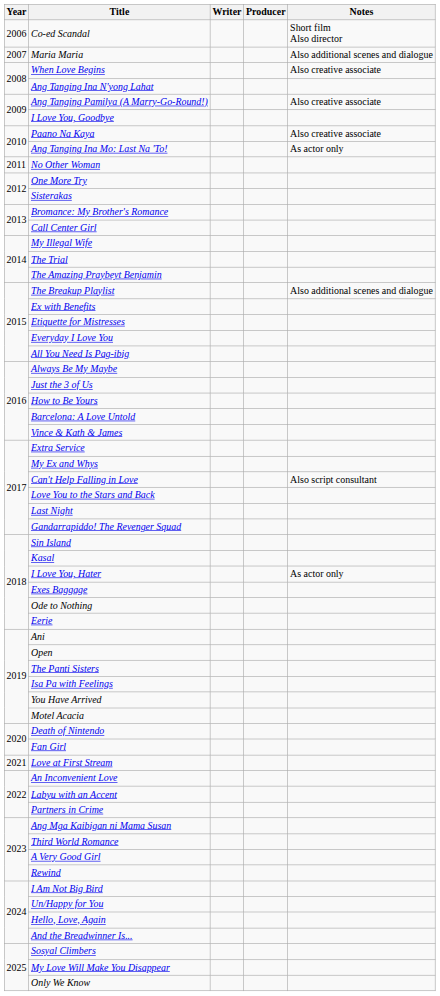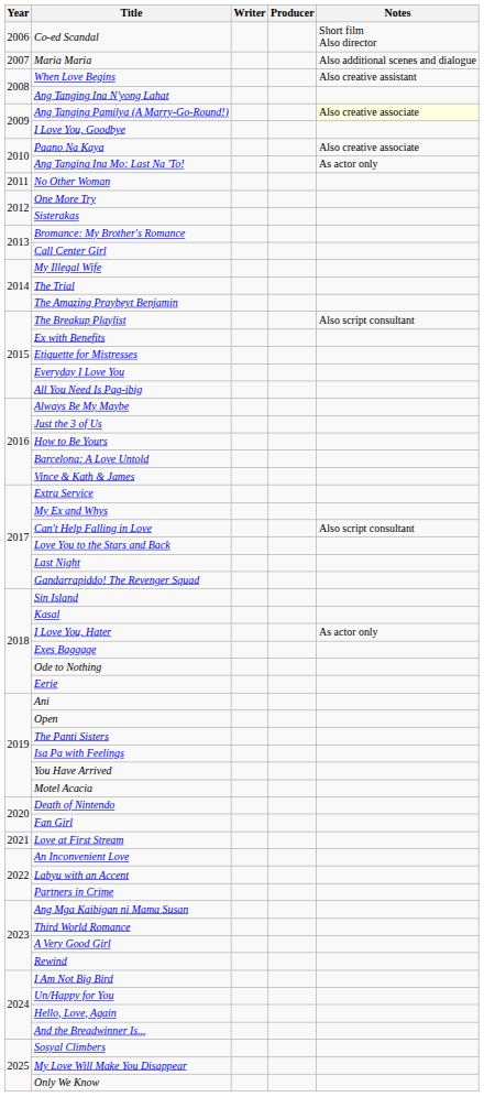 <table class="wikitable">
 <tr>
 <th>Year</th>
 <th>Title</th>
 <th>Writer</th>
 <th>Producer</th>
 <th>Notes</th>
 </tr>
 <tr>
 <td>2006</td>
 <td><em>Co-ed Scandal</em></td>
 <td></td>
 <td></td>
 <td>Short film<br>Also director</td>
 </tr>
 <tr>
 <td>2007</td>
 <td><em>Maria Maria</em></td>
 <td></td>
 <td></td>
 <td>Also additional scenes and dialogue</td>
 </tr>
 <tr>
 <td rowspan="2">2008</td>
 <td><em><a href='#'>When Love Begins</a></em></td>
 <td></td>
 <td></td>
-<td>Also creative associate</td>
+<td>Also creative assistant</td>
 </tr>
 <tr>
 <td><em><a href='#'>Ang Tanging Ina N'yong Lahat</a></em></td>
 <td></td>
 <td></td>
 <td></td>
 </tr>
 <tr>
 <td rowspan="2">2009</td>
 <td><em><a href='#'>Ang Tanging Pamilya (A Marry-Go-Round!)</a></em></td>
 <td></td>
 <td></td>
-<td>Also creative associate</td>
+<td style="background: lightyellow;">Also creative associate</td>
 </tr>
 <tr>
 <td><em><a href='#'>I Love You, Goodbye</a></em></td>
 <td></td>
 <td></td>
 </tr>
 <tr>
 <td rowspan="2">2010</td>
 <td><em><a href='#'>Paano Na Kaya</a></em></td>
 <td></td>
 <td></td>
 <td>Also creative associate</td>
 </tr>
 <tr>
 <td><em><a href='#'>Ang Tanging Ina Mo: Last Na 'To!</a></em></td>
 <td></td>
 <td></td>
 <td>As actor only</td>
 </tr>
 <tr>
 <td>2011</td>
 <td><em><a href='#'>No Other Woman</a></em></td>
 <td></td>
 <td></td>
 <td></td>
 </tr>
 <tr>
 <td rowspan="2">2012</td>
 <td><em><a href='#'>One More Try</a></em></td>
 <td></td>
 <td></td>
 <td></td>
 </tr>
 <tr>
 <td><em><a href='#'>Sisterakas</a></em></td>
 <td></td>
 <td></td>
 <td></td>
 </tr>
 <tr>
 <td rowspan="2">2013</td>
 <td><em><a href='#'>Bromance: My Brother's Romance</a></em></td>
 <td></td>
 <td></td>
 <td></td>
 </tr>
 <tr>
 <td><em><a href='#'>Call Center Girl</a></em></td>
 <td></td>
 <td></td>
 <td></td>
 </tr>
 <tr>
 <td rowspan="3">2014</td>
 <td><em><a href='#'>My Illegal Wife</a></em></td>
 <td></td>
 <td></td>
 <td></td>
 </tr>
 <tr>
 <td><em><a href='#'>The Trial</a></em></td>
 <td></td>
 <td></td>
 <td></td>
 </tr>
 <tr>
 <td><em><a href='#'>The Amazing Praybeyt Benjamin</a></em></td>
 <td></td>
 <td></td>
 <td></td>
 </tr>
 <tr>
 <td rowspan="5">2015</td>
 <td><em><a href='#'>The Breakup Playlist</a></em></td>
 <td></td>
 <td></td>
-<td>Also additional scenes and dialogue</td>
+<td>Also script consultant</td>
 </tr>
 <tr>
 <td><em><a href='#'>Ex with Benefits</a></em> </td>
 <td></td>
 <td></td>
 <td></td>
 </tr>
 <tr>
 <td><em><a href='#'>Etiquette for Mistresses</a></em></td>
 <td></td>
 <td></td>
 <td></td>
 </tr>
 <tr>
 <td><em><a href='#'>Everyday I Love You</a></em></td>
 <td></td>
 <td></td>
 <td></td>
 </tr>
 <tr>
 <td><em><a href='#'>All You Need Is Pag-ibig</a></em></td>
 <td></td>
 <td></td>
 <td></td>
 </tr>
 <tr>
 <td rowspan="5">2016</td>
 <td><em><a href='#'>Always Be My Maybe</a></em></td>
 <td></td>
 <td></td>
 <td></td>
 </tr>
 <tr>
 <td><em><a href='#'>Just the 3 of Us</a></em></td>
 <td></td>
 <td></td>
 <td></td>
 </tr>
 <tr>
 <td><em><a href='#'>How to Be Yours</a></em></td>
 <td></td>
 <td></td>
 <td></td>
 </tr>
 <tr>
 <td><em><a href='#'>Barcelona: A Love Untold</a></em></td>
 <td></td>
 <td></td>
 <td></td>
 </tr>
 <tr>
 <td><em><a href='#'>Vince & Kath & James</a></em></td>
 <td></td>
 <td></td>
 <td></td>
 </tr>
 <tr>
 <td rowspan="6">2017</td>
 <td><em><a href='#'>Extra Service</a></em></td>
 <td></td>
 <td></td>
 <td></td>
 </tr>
 <tr>
 <td><em><a href='#'>My Ex and Whys</a></em></td>
 <td></td>
 <td></td>
 <td></td>
 </tr>
 <tr>
 <td><em><a href='#'>Can't Help Falling in Love</a></em></td>
 <td></td>
 <td></td>
 <td>Also script consultant</td>
 </tr>
 <tr>
 <td><em><a href='#'>Love You to the Stars and Back</a></em></td>
 <td></td>
 <td></td>
 <td></td>
 </tr>
 <tr>
 <td><em><a href='#'>Last Night</a></em></td>
 <td></td>
 <td></td>
 <td></td>
 </tr>
 <tr>
 <td><em><a href='#'>Gandarrapiddo! The Revenger Squad</a></em></td>
 <td></td>
 <td></td>
 <td></td>
 </tr>
 <tr>
 <td rowspan="6">2018</td>
 <td><em><a href='#'>Sin Island</a></em></td>
 <td></td>
 <td></td>
 <td></td>
 </tr>
 <tr>
 <td><em><a href='#'>Kasal</a></em></td>
 <td></td>
 <td></td>
 <td></td>
 </tr>
 <tr>
 <td><em><a href='#'>I Love You, Hater</a></em></td>
 <td></td>
 <td></td>
 <td>As actor only</td>
 </tr>
 <tr>
 <td><em><a href='#'>Exes Baggage</a></em></td>
 <td></td>
 <td></td>
 <td></td>
 </tr>
 <tr>
 <td><em>Ode to Nothing</em></td>
 <td></td>
 <td></td>
 <td></td>
 </tr>
 <tr>
 <td><em><a href='#'>Eerie</a></em></td>
 <td></td>
 <td></td>
 <td></td>
 </tr>
 <tr>
 <td rowspan="6">2019</td>
 <td><em>Ani</em></td>
 <td></td>
 <td></td>
 <td></td>
 </tr>
 <tr>
 <td><em>Open</em></td>
 <td></td>
 <td></td>
 <td></td>
 </tr>
 <tr>
 <td><em><a href='#'>The Panti Sisters</a></em></td>
 <td></td>
 <td></td>
 <td></td>
 </tr>
 <tr>
 <td><em><a href='#'>Isa Pa with Feelings</a></em></td>
 <td></td>
 <td></td>
 <td></td>
 </tr>
 <tr>
 <td><em>You Have Arrived</em></td>
 <td></td>
 <td></td>
 <td></td>
 </tr>
 <tr>
 <td><em>Motel Acacia</em></td>
 <td></td>
 <td></td>
 <td></td>
 </tr>
 <tr>
 <td rowspan="2">2020</td>
 <td><em><a href='#'>Death of Nintendo</a></em></td>
 <td></td>
 <td></td>
 <td></td>
 </tr>
 <tr>
 <td><em><a href='#'>Fan Girl</a></em></td>
 <td></td>
 <td></td>
 <td></td>
 </tr>
 <tr>
 <td>2021</td>
 <td><em><a href='#'>Love at First Stream</a></em></td>
 <td></td>
 <td></td>
 <td></td>
 </tr>
 <tr>
 <td rowspan="3">2022</td>
 <td><em><a href='#'>An Inconvenient Love</a></em></td>
 <td></td>
 <td></td>
 <td></td>
 </tr>
 <tr>
 <td><em><a href='#'>Labyu with an Accent</a></em></td>
 <td></td>
 <td></td>
 <td></td>
 </tr>
 <tr>
 <td><em><a href='#'>Partners in Crime</a></em></td>
 <td></td>
 <td></td>
 <td></td>
 </tr>
 <tr>
 <td rowspan="4">2023</td>
 <td><em><a href='#'>Ang Mga Kaibigan ni Mama Susan</a></em></td>
 <td></td>
 <td></td>
 <td></td>
 </tr>
 <tr>
 <td><em><a href='#'>Third World Romance</a></em></td>
 <td></td>
 <td></td>
 <td></td>
 </tr>
 <tr>
 <td><em><a href='#'>A Very Good Girl</a></em></td>
 <td></td>
 <td></td>
 <td></td>
 </tr>
 <tr>
 <td><em><a href='#'>Rewind</a></em></td>
 <td></td>
 <td></td>
 <td></td>
 </tr>
 <tr>
 <td rowspan="4">2024</td>
 <td><em><a href='#'>I Am Not Big Bird</a></em></td>
 <td></td>
 <td></td>
 <td></td>
 </tr>
 <tr>
 <td><em><a href='#'>Un/Happy for You</a></em></td>
 <td></td>
 <td></td>
 <td></td>
 </tr>
 <tr>
 <td><em><a href='#'>Hello, Love, Again</a></em></td>
 <td></td>
 <td></td>
 <td></td>
 </tr>
 <tr>
 <td><em><a href='#'>And the Breadwinner Is...</a></em></td>
 <td></td>
 <td></td>
 <td></td>
 </tr>
 <tr>
 <td rowspan="3">2025</td>
 <td><em><a href='#'>Sosyal Climbers</a></em></td>
 <td></td>
 <td></td>
 <td></td>
 </tr>
 <tr>
 <td><em><a href='#'>My Love Will Make You Disappear</a></em></td>
 <td></td>
 <td></td>
 <td></td>
 </tr>
 <tr>
 <td><em>Only We Know</em></td>
 <td></td>
 <td></td>
 <td></td>
 </tr>
 </table>
